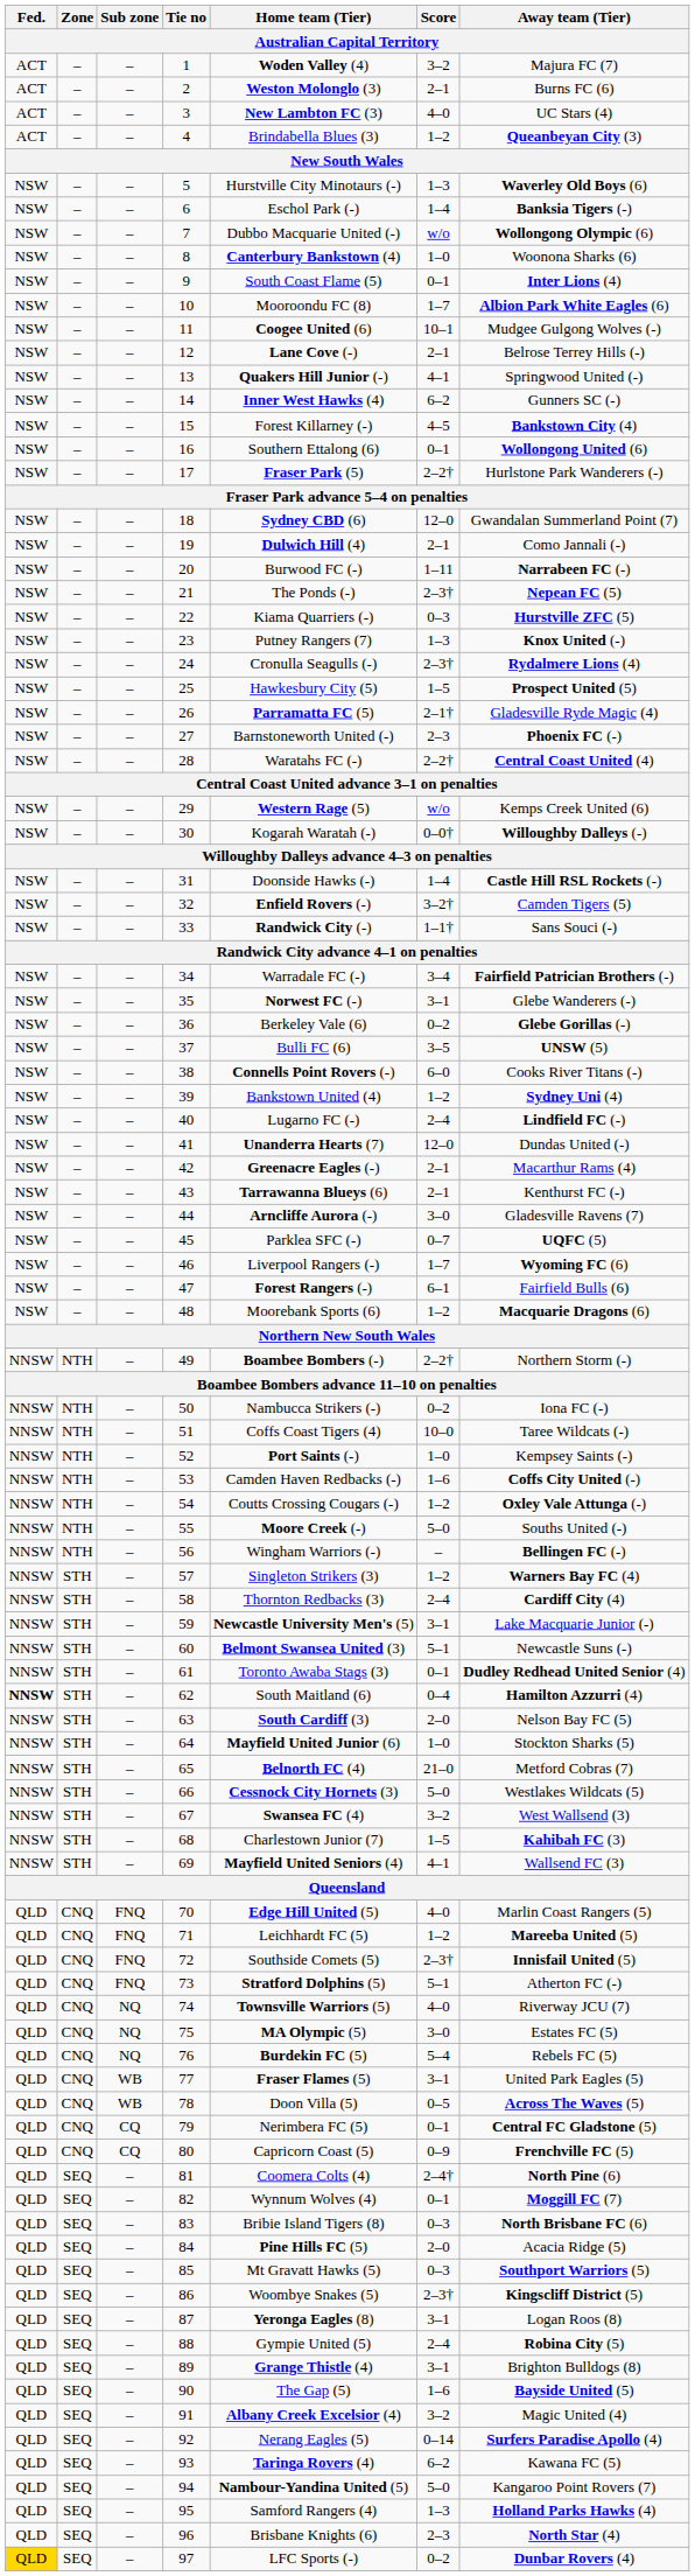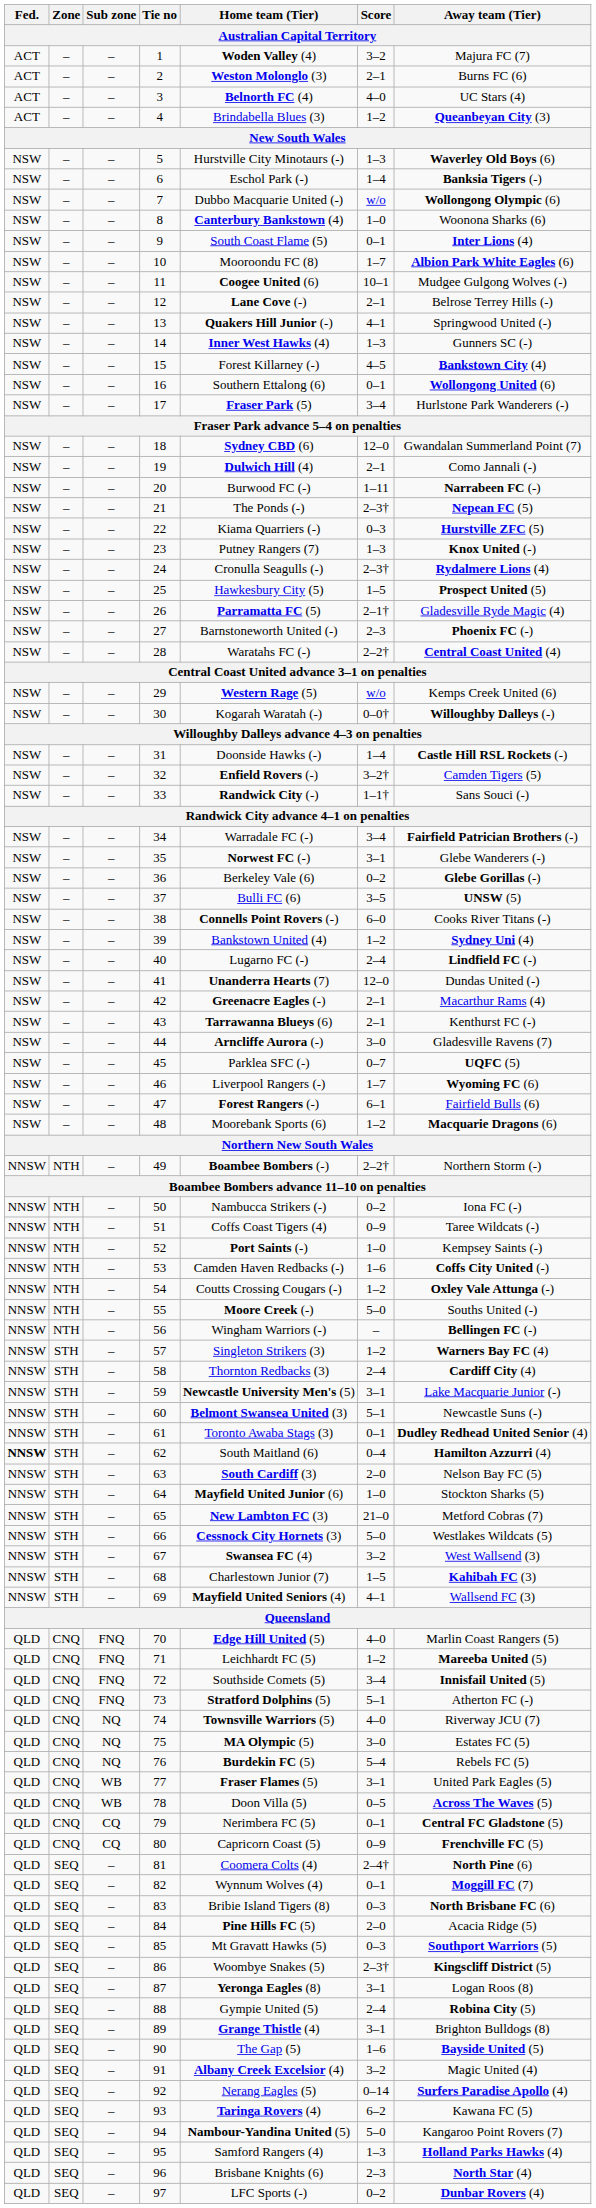 <table class="wikitable" style="text-align:center">
 <tr>
 <th>Fed.</th>
 <th>Zone</th>
 <th>Sub zone</th>
 <th>Tie no</th>
 <th>Home team (Tier)</th>
 <th>Score</th>
 <th>Away team (Tier)</th>
 </tr>
 <tr>
 <th colspan=7><a href='#'>Australian Capital Territory</a></th>
 </tr>
 <tr>
 <td>ACT</td>
 <td>–</td>
 <td>–</td>
 <td>1</td>
 <td><strong>Woden Valley</strong> (4)</td>
 <td>3–2</td>
 <td>Majura FC (7)</td>
 </tr>
 <tr>
 <td>ACT</td>
 <td>–</td>
 <td>–</td>
 <td>2</td>
 <td><strong><a href='#'>Weston Molonglo</a></strong> (3)</td>
 <td>2–1</td>
 <td>Burns FC (6)</td>
 </tr>
 <tr>
 <td>ACT</td>
 <td>–</td>
 <td>–</td>
 <td>3</td>
-<td><strong><a href='#'>New Lambton FC</a></strong> (3)</td>
+<td><strong><a href='#'>Belnorth FC</a></strong> (4)</td>
 <td>4–0</td>
 <td>UC Stars (4)</td>
 </tr>
 <tr>
 <td>ACT</td>
 <td>–</td>
 <td>–</td>
 <td>4</td>
 <td><a href='#'>Brindabella Blues</a> (3)</td>
 <td>1–2</td>
 <td><strong><a href='#'>Queanbeyan City</a></strong> (3)</td>
 </tr>
 <tr>
 <th colspan=7><a href='#'>New South Wales</a></th>
 </tr>
 <tr>
 <td>NSW</td>
 <td>–</td>
 <td>–</td>
 <td>5</td>
 <td>Hurstville City Minotaurs (-)</td>
 <td>1–3</td>
 <td><strong>Waverley Old Boys</strong> (6)</td>
 </tr>
 <tr>
 <td>NSW</td>
 <td>–</td>
 <td>–</td>
 <td>6</td>
 <td>Eschol Park (-)</td>
 <td>1–4</td>
 <td><strong>Banksia Tigers</strong> (-)</td>
 </tr>
 <tr>
 <td>NSW</td>
 <td>–</td>
 <td>–</td>
 <td>7</td>
 <td>Dubbo Macquarie United (-)</td>
 <td><a href='#'>w/o</a></td>
 <td><strong>Wollongong Olympic</strong> (6)</td>
 </tr>
 <tr>
 <td>NSW</td>
 <td>–</td>
 <td>–</td>
 <td>8</td>
 <td><strong><a href='#'>Canterbury Bankstown</a></strong> (4)</td>
 <td>1–0</td>
 <td>Woonona Sharks (6)</td>
 </tr>
 <tr>
 <td>NSW</td>
 <td>–</td>
 <td>–</td>
 <td>9</td>
 <td><a href='#'>South Coast Flame</a> (5)</td>
 <td>0–1</td>
 <td><strong><a href='#'>Inter Lions</a></strong> (4)</td>
 </tr>
 <tr>
 <td>NSW</td>
 <td>–</td>
 <td>–</td>
 <td>10</td>
 <td>Mooroondu FC (8)</td>
 <td>1–7</td>
 <td><strong><a href='#'>Albion Park White Eagles</a></strong> (6)</td>
 </tr>
 <tr>
 <td>NSW</td>
 <td>–</td>
 <td>–</td>
 <td>11</td>
 <td><strong>Coogee United</strong> (6)</td>
 <td>10–1</td>
 <td>Mudgee Gulgong Wolves (-)</td>
 </tr>
 <tr>
 <td>NSW</td>
 <td>–</td>
 <td>–</td>
 <td>12</td>
 <td><strong>Lane Cove</strong> (-)</td>
 <td>2–1</td>
 <td>Belrose Terrey Hills (-)</td>
 </tr>
 <tr>
 <td>NSW</td>
 <td>–</td>
 <td>–</td>
 <td>13</td>
 <td><strong>Quakers Hill Junior</strong> (-)</td>
 <td>4–1</td>
 <td>Springwood United (-)</td>
 </tr>
 <tr>
 <td>NSW</td>
 <td>–</td>
 <td>–</td>
 <td>14</td>
 <td><strong><a href='#'>Inner West Hawks</a></strong> (4)</td>
-<td>6–2</td>
+<td>1–3</td>
 <td>Gunners SC (-)</td>
 </tr>
 <tr>
 <td>NSW</td>
 <td>–</td>
 <td>–</td>
 <td>15</td>
 <td>Forest Killarney (-)</td>
 <td>4–5</td>
 <td><strong><a href='#'>Bankstown City</a></strong> (4)</td>
 </tr>
 <tr>
 <td>NSW</td>
 <td>–</td>
 <td>–</td>
 <td>16</td>
 <td>Southern Ettalong (6)</td>
 <td>0–1</td>
 <td><strong><a href='#'>Wollongong United</a></strong> (6)</td>
 </tr>
 <tr>
 <td>NSW</td>
 <td>–</td>
 <td>–</td>
 <td>17</td>
 <td><strong><a href='#'>Fraser Park</a></strong> (5)</td>
-<td>2–2†</td>
+<td>3–4</td>
 <td>Hurlstone Park Wanderers (-)</td>
 </tr>
 <tr>
 <th colspan=7>Fraser Park advance 5–4 on penalties</th>
 </tr>
 <tr>
 <td>NSW</td>
 <td>–</td>
 <td>–</td>
 <td>18</td>
 <td><strong><a href='#'>Sydney CBD</a></strong> (6)</td>
 <td>12–0</td>
 <td>Gwandalan Summerland Point (7)</td>
 </tr>
 <tr>
 <td>NSW</td>
 <td>–</td>
 <td>–</td>
 <td>19</td>
 <td><strong><a href='#'>Dulwich Hill</a></strong> (4)</td>
 <td>2–1</td>
 <td>Como Jannali (-)</td>
 </tr>
 <tr>
 <td>NSW</td>
 <td>–</td>
 <td>–</td>
 <td>20</td>
 <td>Burwood FC (-)</td>
 <td>1–11</td>
 <td><strong>Narrabeen FC</strong> (-)</td>
 </tr>
 <tr>
 <td>NSW</td>
 <td>–</td>
 <td>–</td>
 <td>21</td>
 <td>The Ponds (-)</td>
 <td>2–3†</td>
 <td><strong><a href='#'>Nepean FC</a></strong> (5)</td>
 </tr>
 <tr>
 <td>NSW</td>
 <td>–</td>
 <td>–</td>
 <td>22</td>
 <td>Kiama Quarriers (-)</td>
 <td>0–3</td>
 <td><strong><a href='#'>Hurstville ZFC</a></strong> (5)</td>
 </tr>
 <tr>
 <td>NSW</td>
 <td>–</td>
 <td>–</td>
 <td>23</td>
 <td>Putney Rangers (7)</td>
 <td>1–3</td>
 <td><strong>Knox United</strong> (-)</td>
 </tr>
 <tr>
 <td>NSW</td>
 <td>–</td>
 <td>–</td>
 <td>24</td>
 <td>Cronulla Seagulls (-)</td>
 <td>2–3†</td>
 <td><strong><a href='#'>Rydalmere Lions</a></strong> (4)</td>
 </tr>
 <tr>
 <td>NSW</td>
 <td>–</td>
 <td>–</td>
 <td>25</td>
 <td><a href='#'>Hawkesbury City</a> (5)</td>
 <td>1–5</td>
 <td><strong>Prospect United</strong> (5)</td>
 </tr>
 <tr>
 <td>NSW</td>
 <td>–</td>
 <td>–</td>
 <td>26</td>
 <td><strong><a href='#'>Parramatta FC</a></strong> (5)</td>
 <td>2–1†</td>
 <td><a href='#'>Gladesville Ryde Magic</a> (4)</td>
 </tr>
 <tr>
 <td>NSW</td>
 <td>–</td>
 <td>–</td>
 <td>27</td>
 <td>Barnstoneworth United (-)</td>
 <td>2–3</td>
 <td><strong>Phoenix FC</strong> (-)</td>
 </tr>
 <tr>
 <td>NSW</td>
 <td>–</td>
 <td>–</td>
 <td>28</td>
 <td>Waratahs FC (-)</td>
 <td>2–2†</td>
 <td><strong><a href='#'>Central Coast United</a></strong> (4)</td>
 </tr>
 <tr>
 <th colspan=7>Central Coast United advance 3–1 on penalties</th>
 </tr>
 <tr>
 <td>NSW</td>
 <td>–</td>
 <td>–</td>
 <td>29</td>
 <td><strong><a href='#'>Western Rage</a></strong> (5)</td>
 <td><a href='#'>w/o</a></td>
 <td>Kemps Creek United (6)</td>
 </tr>
 <tr>
 <td>NSW</td>
 <td>–</td>
 <td>–</td>
 <td>30</td>
 <td>Kogarah Waratah (-)</td>
 <td>0–0†</td>
 <td><strong>Willoughby Dalleys</strong> (-)</td>
 </tr>
 <tr>
 <th colspan=7>Willoughby Dalleys advance 4–3 on penalties</th>
 </tr>
 <tr>
 <td>NSW</td>
 <td>–</td>
 <td>–</td>
 <td>31</td>
 <td>Doonside Hawks (-)</td>
 <td>1–4</td>
 <td><strong>Castle Hill RSL Rockets</strong> (-)</td>
 </tr>
 <tr>
 <td>NSW</td>
 <td>–</td>
 <td>–</td>
 <td>32</td>
 <td><strong>Enfield Rovers</strong> (-)</td>
 <td>3–2†</td>
 <td><a href='#'>Camden Tigers</a> (5)</td>
 </tr>
 <tr>
 <td>NSW</td>
 <td>–</td>
 <td>–</td>
 <td>33</td>
 <td><strong>Randwick City</strong> (-)</td>
 <td>1–1†</td>
 <td>Sans Souci (-)</td>
 </tr>
 <tr>
 <th colspan=7>Randwick City advance 4–1 on penalties</th>
 </tr>
 <tr>
 <td>NSW</td>
 <td>–</td>
 <td>–</td>
 <td>34</td>
 <td>Warradale FC (-)</td>
 <td>3–4</td>
 <td><strong>Fairfield Patrician Brothers</strong> (-)</td>
 </tr>
 <tr>
 <td>NSW</td>
 <td>–</td>
 <td>–</td>
 <td>35</td>
 <td><strong>Norwest FC</strong> (-)</td>
 <td>3–1</td>
 <td>Glebe Wanderers (-)</td>
 </tr>
 <tr>
 <td>NSW</td>
 <td>–</td>
 <td>–</td>
 <td>36</td>
 <td>Berkeley Vale (6)</td>
 <td>0–2</td>
 <td><strong>Glebe Gorillas</strong> (-)</td>
 </tr>
 <tr>
 <td>NSW</td>
 <td>–</td>
 <td>–</td>
 <td>37</td>
 <td><a href='#'>Bulli FC</a> (6)</td>
 <td>3–5</td>
 <td><strong>UNSW</strong> (5)</td>
 </tr>
 <tr>
 <td>NSW</td>
 <td>–</td>
 <td>–</td>
 <td>38</td>
 <td><strong>Connells Point Rovers</strong> (-)</td>
 <td>6–0</td>
 <td>Cooks River Titans (-)</td>
 </tr>
 <tr>
 <td>NSW</td>
 <td>–</td>
 <td>–</td>
 <td>39</td>
 <td><a href='#'>Bankstown United</a> (4)</td>
 <td>1–2</td>
 <td><strong><a href='#'>Sydney Uni</a></strong> (4)</td>
 </tr>
 <tr>
 <td>NSW</td>
 <td>–</td>
 <td>–</td>
 <td>40</td>
 <td>Lugarno FC (-)</td>
 <td>2–4</td>
 <td><strong>Lindfield FC</strong> (-)</td>
 </tr>
 <tr>
 <td>NSW</td>
 <td>–</td>
 <td>–</td>
 <td>41</td>
 <td><strong>Unanderra Hearts</strong> (7)</td>
 <td>12–0</td>
 <td>Dundas United (-)</td>
 </tr>
 <tr>
 <td>NSW</td>
 <td>–</td>
 <td>–</td>
 <td>42</td>
 <td><strong>Greenacre Eagles</strong> (-)</td>
 <td>2–1</td>
 <td><a href='#'>Macarthur Rams</a> (4)</td>
 </tr>
 <tr>
 <td>NSW</td>
 <td>–</td>
 <td>–</td>
 <td>43</td>
 <td><strong>Tarrawanna Blueys</strong> (6)</td>
 <td>2–1</td>
 <td>Kenthurst FC (-)</td>
 </tr>
 <tr>
 <td>NSW</td>
 <td>–</td>
 <td>–</td>
 <td>44</td>
 <td><strong>Arncliffe Aurora</strong> (-)</td>
 <td>3–0</td>
 <td>Gladesville Ravens (7)</td>
 </tr>
 <tr>
 <td>NSW</td>
 <td>–</td>
 <td>–</td>
 <td>45</td>
 <td>Parklea SFC (-)</td>
 <td>0–7</td>
 <td><strong>UQFC</strong> (5)</td>
 </tr>
 <tr>
 <td>NSW</td>
 <td>–</td>
 <td>–</td>
 <td>46</td>
 <td>Liverpool Rangers (-)</td>
 <td>1–7</td>
 <td><strong>Wyoming FC</strong> (6)</td>
 </tr>
 <tr>
 <td>NSW</td>
 <td>–</td>
 <td>–</td>
 <td>47</td>
 <td><strong>Forest Rangers</strong> (-)</td>
 <td>6–1</td>
 <td><a href='#'>Fairfield Bulls</a> (6)</td>
 </tr>
 <tr>
 <td>NSW</td>
 <td>–</td>
 <td>–</td>
 <td>48</td>
 <td>Moorebank Sports (6)</td>
 <td>1–2</td>
 <td><strong>Macquarie Dragons</strong> (6)</td>
 </tr>
 <tr>
 <th colspan=7><a href='#'>Northern New South Wales</a></th>
 </tr>
 <tr>
 <td>NNSW</td>
 <td>NTH</td>
 <td>–</td>
 <td>49</td>
 <td><strong>Boambee Bombers</strong> (-)</td>
 <td>2–2†</td>
 <td>Northern Storm (-)</td>
 </tr>
 <tr>
 <th colspan=7>Boambee Bombers advance 11–10 on penalties</th>
 </tr>
 <tr>
 <td>NNSW</td>
 <td>NTH</td>
 <td>–</td>
 <td>50</td>
 <td>Nambucca Strikers (-)</td>
 <td>0–2</td>
 <td>Iona FC (-)</td>
 </tr>
 <tr>
 <td>NNSW</td>
 <td>NTH</td>
 <td>–</td>
 <td>51</td>
 <td>Coffs Coast Tigers (4)</td>
-<td>10–0</td>
+<td>0–9</td>
 <td>Taree Wildcats (-)</td>
 </tr>
 <tr>
 <td>NNSW</td>
 <td>NTH</td>
 <td>–</td>
 <td>52</td>
 <td><strong>Port Saints</strong> (-)</td>
 <td>1–0</td>
 <td>Kempsey Saints (-)</td>
 </tr>
 <tr>
 <td>NNSW</td>
 <td>NTH</td>
 <td>–</td>
 <td>53</td>
 <td>Camden Haven Redbacks (-)</td>
 <td>1–6</td>
 <td><strong>Coffs City United</strong> (-)</td>
 </tr>
 <tr>
 <td>NNSW</td>
 <td>NTH</td>
 <td>–</td>
 <td>54</td>
 <td>Coutts Crossing Cougars (-)</td>
 <td>1–2</td>
 <td><strong>Oxley Vale Attunga</strong> (-)</td>
 </tr>
 <tr>
 <td>NNSW</td>
 <td>NTH</td>
 <td>–</td>
 <td>55</td>
 <td><strong>Moore Creek</strong> (-)</td>
 <td>5–0</td>
 <td>Souths United (-)</td>
 </tr>
 <tr>
 <td>NNSW</td>
 <td>NTH</td>
 <td>–</td>
 <td>56</td>
 <td>Wingham Warriors (-)</td>
 <td>–</td>
 <td><strong>Bellingen FC</strong> (-)</td>
 </tr>
 <tr>
 <td>NNSW</td>
 <td>STH</td>
 <td>–</td>
 <td>57</td>
 <td><a href='#'>Singleton Strikers</a> (3)</td>
 <td>1–2</td>
 <td><strong>Warners Bay FC</strong> (4)</td>
 </tr>
 <tr>
 <td>NNSW</td>
 <td>STH</td>
 <td>–</td>
 <td>58</td>
 <td><a href='#'>Thornton Redbacks</a> (3)</td>
 <td>2–4</td>
 <td><strong>Cardiff City</strong> (4)</td>
 </tr>
 <tr>
 <td>NNSW</td>
 <td>STH</td>
 <td>–</td>
 <td>59</td>
 <td><strong>Newcastle University Men's</strong> (5)</td>
 <td>3–1</td>
 <td><a href='#'>Lake Macquarie Junior</a> (-)</td>
 </tr>
 <tr>
 <td>NNSW</td>
 <td>STH</td>
 <td>–</td>
 <td>60</td>
 <td><strong><a href='#'>Belmont Swansea United</a></strong> (3)</td>
 <td>5–1</td>
 <td>Newcastle Suns (-)</td>
 </tr>
 <tr>
 <td>NNSW</td>
 <td>STH</td>
 <td>–</td>
 <td>61</td>
 <td><a href='#'>Toronto Awaba Stags</a> (3)</td>
 <td>0–1</td>
 <td><strong>Dudley Redhead United Senior</strong> (4)</td>
 </tr>
 <tr>
 <td><strong>NNSW</strong></td>
 <td>STH</td>
 <td>–</td>
 <td>62</td>
 <td>South Maitland (6)</td>
 <td>0–4</td>
 <td><strong>Hamilton Azzurri</strong> (4)</td>
 </tr>
 <tr>
 <td>NNSW</td>
 <td>STH</td>
 <td>–</td>
 <td>63</td>
 <td><strong><a href='#'>South Cardiff</a></strong> (3)</td>
 <td>2–0</td>
 <td>Nelson Bay FC (5)</td>
 </tr>
 <tr>
 <td>NNSW</td>
 <td>STH</td>
 <td>–</td>
 <td>64</td>
 <td><strong>Mayfield United Junior</strong> (6)</td>
 <td>1–0</td>
 <td>Stockton Sharks (5)</td>
 </tr>
 <tr>
 <td>NNSW</td>
 <td>STH</td>
 <td>–</td>
 <td>65</td>
-<td><strong><a href='#'>Belnorth FC</a></strong> (4)</td>
+<td><strong><a href='#'>New Lambton FC</a></strong> (3)</td>
 <td>21–0</td>
 <td>Metford Cobras (7)</td>
 </tr>
 <tr>
 <td>NNSW</td>
 <td>STH</td>
 <td>–</td>
 <td>66</td>
 <td><strong><a href='#'>Cessnock City Hornets</a></strong> (3)</td>
 <td>5–0</td>
 <td>Westlakes Wildcats (5)</td>
 </tr>
 <tr>
 <td>NNSW</td>
 <td>STH</td>
 <td>–</td>
 <td>67</td>
 <td><strong>Swansea FC</strong> (4)</td>
 <td>3–2</td>
 <td><a href='#'>West Wallsend</a> (3)</td>
 </tr>
 <tr>
 <td>NNSW</td>
 <td>STH</td>
 <td>–</td>
 <td>68</td>
 <td>Charlestown Junior (7)</td>
 <td>1–5</td>
 <td><strong><a href='#'>Kahibah FC</a></strong> (3)</td>
 </tr>
 <tr>
 <td>NNSW</td>
 <td>STH</td>
 <td>–</td>
 <td>69</td>
 <td><strong>Mayfield United Seniors</strong> (4)</td>
 <td>4–1</td>
 <td><a href='#'>Wallsend FC</a> (3)</td>
 </tr>
 <tr>
 <th colspan=7><a href='#'>Queensland</a></th>
 </tr>
 <tr>
 <td>QLD</td>
 <td>CNQ</td>
 <td>FNQ</td>
 <td>70</td>
 <td><strong><a href='#'>Edge Hill United</a></strong> (5)</td>
 <td>4–0</td>
 <td>Marlin Coast Rangers (5)</td>
 </tr>
 <tr>
 <td>QLD</td>
 <td>CNQ</td>
 <td>FNQ</td>
 <td>71</td>
 <td>Leichhardt FC (5)</td>
 <td>1–2</td>
 <td><strong>Mareeba United</strong> (5)</td>
 </tr>
 <tr>
 <td>QLD</td>
 <td>CNQ</td>
 <td>FNQ</td>
 <td>72</td>
 <td>Southside Comets (5)</td>
-<td>2–3†</td>
+<td>3–4</td>
 <td><strong>Innisfail United</strong> (5)</td>
 </tr>
 <tr>
 <td>QLD</td>
 <td>CNQ</td>
 <td>FNQ</td>
 <td>73</td>
 <td><strong>Stratford Dolphins</strong> (5)</td>
 <td>5–1</td>
 <td>Atherton FC (-)</td>
 </tr>
 <tr>
 <td>QLD</td>
 <td>CNQ</td>
 <td>NQ</td>
 <td>74</td>
 <td><strong>Townsville Warriors</strong> (5)</td>
 <td>4–0</td>
 <td>Riverway JCU (7)</td>
 </tr>
 <tr>
 <td>QLD</td>
 <td>CNQ</td>
 <td>NQ</td>
 <td>75</td>
 <td><strong>MA Olympic</strong> (5)</td>
 <td>3–0</td>
 <td>Estates FC (5)</td>
 </tr>
 <tr>
 <td>QLD</td>
 <td>CNQ</td>
 <td>NQ</td>
 <td>76</td>
 <td><strong>Burdekin FC</strong> (5)</td>
 <td>5–4</td>
 <td>Rebels FC (5)</td>
 </tr>
 <tr>
 <td>QLD</td>
 <td>CNQ</td>
 <td>WB</td>
 <td>77</td>
 <td><strong>Fraser Flames</strong> (5)</td>
 <td>3–1</td>
 <td>United Park Eagles (5)</td>
 </tr>
 <tr>
 <td>QLD</td>
 <td>CNQ</td>
 <td>WB</td>
 <td>78</td>
 <td>Doon Villa (5)</td>
 <td>0–5</td>
 <td><strong><a href='#'>Across The Waves</a></strong> (5)</td>
 </tr>
 <tr>
 <td>QLD</td>
 <td>CNQ</td>
 <td>CQ</td>
 <td>79</td>
 <td>Nerimbera FC (5)</td>
 <td>0–1</td>
 <td><strong>Central FC Gladstone</strong> (5)</td>
 </tr>
 <tr>
 <td>QLD</td>
 <td>CNQ</td>
 <td>CQ</td>
 <td>80</td>
 <td>Capricorn Coast (5)</td>
 <td>0–9</td>
 <td><strong>Frenchville FC</strong> (5)</td>
 </tr>
 <tr>
 <td>QLD</td>
 <td>SEQ</td>
 <td>–</td>
 <td>81</td>
 <td><a href='#'>Coomera Colts</a> (4)</td>
 <td>2–4†</td>
 <td><strong>North Pine</strong> (6)</td>
 </tr>
 <tr>
 <td>QLD</td>
 <td>SEQ</td>
 <td>–</td>
 <td>82</td>
 <td>Wynnum Wolves (4)</td>
 <td>0–1</td>
 <td><strong><a href='#'>Moggill FC</a></strong> (7)</td>
 </tr>
 <tr>
 <td>QLD</td>
 <td>SEQ</td>
 <td>–</td>
 <td>83</td>
 <td>Bribie Island Tigers (8)</td>
 <td>0–3</td>
 <td><strong>North Brisbane FC</strong> (6)</td>
 </tr>
 <tr>
 <td>QLD</td>
 <td>SEQ</td>
 <td>–</td>
 <td>84</td>
 <td><strong>Pine Hills FC</strong> (5)</td>
 <td>2–0</td>
 <td>Acacia Ridge (5)</td>
 </tr>
 <tr>
 <td>QLD</td>
 <td>SEQ</td>
 <td>–</td>
 <td>85</td>
 <td>Mt Gravatt Hawks (5)</td>
 <td>0–3</td>
 <td><strong><a href='#'>Southport Warriors</a></strong> (5)</td>
 </tr>
 <tr>
 <td>QLD</td>
 <td>SEQ</td>
 <td>–</td>
 <td>86</td>
 <td>Woombye Snakes (5)</td>
 <td>2–3†</td>
 <td><strong>Kingscliff District</strong> (5)</td>
 </tr>
 <tr>
 <td>QLD</td>
 <td>SEQ</td>
 <td>–</td>
 <td>87</td>
 <td><strong>Yeronga Eagles</strong> (8)</td>
 <td>3–1</td>
 <td>Logan Roos (8)</td>
 </tr>
 <tr>
 <td>QLD</td>
 <td>SEQ</td>
 <td>–</td>
 <td>88</td>
 <td>Gympie United (5)</td>
 <td>2–4</td>
 <td><strong>Robina City</strong> (5)</td>
 </tr>
 <tr>
 <td>QLD</td>
 <td>SEQ</td>
 <td>–</td>
 <td>89</td>
 <td><strong><a href='#'>Grange Thistle</a></strong> (4)</td>
 <td>3–1</td>
 <td>Brighton Bulldogs (8)</td>
 </tr>
 <tr>
 <td>QLD</td>
 <td>SEQ</td>
 <td>–</td>
 <td>90</td>
 <td><a href='#'>The Gap</a> (5)</td>
 <td>1–6</td>
 <td><strong><a href='#'>Bayside United</a></strong> (5)</td>
 </tr>
 <tr>
 <td>QLD</td>
 <td>SEQ</td>
 <td>–</td>
 <td>91</td>
 <td><strong><a href='#'>Albany Creek Excelsior</a></strong> (4)</td>
 <td>3–2</td>
 <td>Magic United (4)</td>
 </tr>
 <tr>
 <td>QLD</td>
 <td>SEQ</td>
 <td>–</td>
 <td>92</td>
 <td><a href='#'>Nerang Eagles</a> (5)</td>
 <td>0–14</td>
 <td><strong><a href='#'>Surfers Paradise Apollo</a></strong> (4)</td>
 </tr>
 <tr>
 <td>QLD</td>
 <td>SEQ</td>
 <td>–</td>
 <td>93</td>
 <td><strong><a href='#'>Taringa Rovers</a></strong> (4)</td>
 <td>6–2</td>
 <td>Kawana FC (5)</td>
 </tr>
 <tr>
 <td>QLD</td>
 <td>SEQ</td>
 <td>–</td>
 <td>94</td>
 <td><strong>Nambour-Yandina United</strong> (5)</td>
 <td>5–0</td>
 <td>Kangaroo Point Rovers (7)</td>
 </tr>
 <tr>
 <td>QLD</td>
 <td>SEQ</td>
 <td>–</td>
 <td>95</td>
 <td>Samford Rangers (4)</td>
 <td>1–3</td>
 <td><strong><a href='#'>Holland Parks Hawks</a></strong> (4)</td>
 </tr>
 <tr>
 <td>QLD</td>
 <td>SEQ</td>
 <td>–</td>
 <td>96</td>
 <td>Brisbane Knights (6)</td>
 <td>2–3</td>
 <td><strong><a href='#'>North Star</a></strong> (4)</td>
 </tr>
 <tr>
-<td style="background: gold;">QLD</td>
+<td>QLD</td>
 <td>SEQ</td>
 <td>–</td>
 <td>97</td>
 <td>LFC Sports (-)</td>
 <td>0–2</td>
 <td><strong><a href='#'>Dunbar Rovers</a></strong> (4)</td>
 </tr>
 </table>
